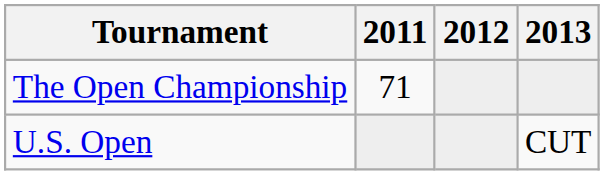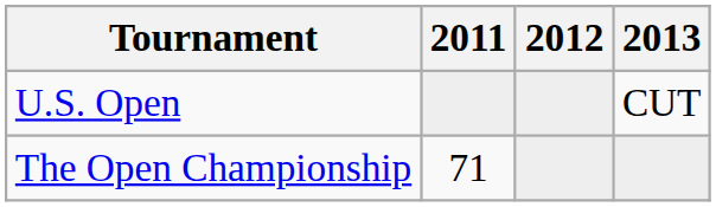 <table class="wikitable" style="font-size:95%;text-align:center;">
 <tr>
 <th>Tournament</th>
 <th>2011</th>
 <th>2012</th>
 <th>2013</th>
 </tr>
 <tr>
+<td align=left><a href='#'>U.S. Open</a></td>
+<td style="background:#eeeeee;"></td>
+<td style="background:#eeeeee;"></td>
+<td>CUT</td>
+</tr>
+<tr>
 <td align=left><a href='#'>The Open Championship</a></td>
 <td>71</td>
 <td style="background:#eeeeee;"></td>
 <td style="background:#eeeeee;"></td>
 </tr>
-<tr>
-<td align=left><a href='#'>U.S. Open</a></td>
-<td style="background:#eeeeee;"></td>
-<td style="background:#eeeeee;"></td>
-<td>CUT</td>
-</tr>
 </table>
